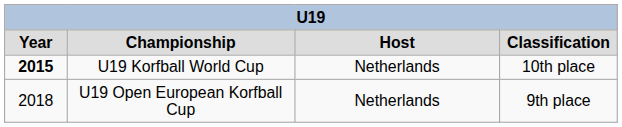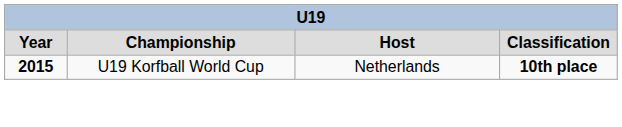 <table class="wikitable" style=font-size:90%>
 <tr align=center style="background:#B0C4DE;">
 <td colspan=4><strong>U19</strong></td>
 </tr>
 <tr align=center bgcolor="#dddddd">
 <td width=50><strong>Year</strong></td>
 <td width=200><strong>Championship</strong></td>
 <td width=180><strong>Host</strong></td>
 <td width=100><strong>Classification</strong></td>
 </tr>
 <tr align=center>
 <td><strong>2015</strong></td>
 <td>U19 Korfball World Cup</td>
 <td>Netherlands</td>
-<td align="center">10th place</td>
-</tr>
-<tr align=center>
-<td>2018</td>
-<td>U19 Open European Korfball Cup</td>
-<td>Netherlands</td>
-<td align="center">9th place</td>
+<td align="center"><strong>10th place</strong></td>
 </tr>
 </table>
